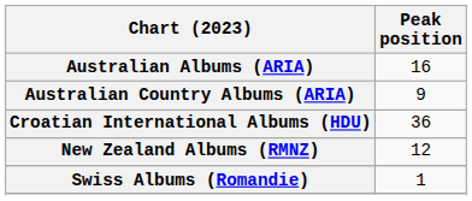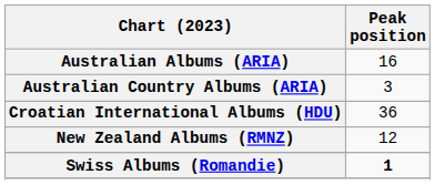 <table class="wikitable sortable plainrowheaders" style="text-align:center">
 <tr>
 <th scope="col">Chart (2023)</th>
 <th scope="col">Peak<br>position</th>
 </tr>
 <tr>
 <th scope="row">Australian Albums (<a href='#'>ARIA</a>)</th>
 <td>16</td>
 </tr>
 <tr>
 <th scope="row">Australian Country Albums (<a href='#'>ARIA</a>)</th>
-<td>9</td>
+<td>3</td>
 </tr>
 <tr>
 </tr>
 <tr>
 </tr>
 <tr>
 </tr>
 <tr>
 </tr>
 <tr>
 <th scope="row">Croatian International Albums (<a href='#'>HDU</a>)</th>
 <td>36</td>
 </tr>
 <tr>
 </tr>
 <tr>
 </tr>
 <tr>
 </tr>
 <tr>
 </tr>
 <tr>
 <th scope="row">New Zealand Albums (<a href='#'>RMNZ</a>)</th>
 <td>12</td>
 </tr>
 <tr>
 </tr>
 <tr>
 </tr>
 <tr>
 <th scope="row">Swiss Albums (<a href='#'>Romandie</a>)</th>
-<td>1</td>
+<td><strong>1</strong></td>
 </tr>
 <tr>
 </tr>
 <tr>
 </tr>
 <tr>
 </tr>
 <tr>
 </tr>
 <tr>
 </tr>
 </table>
